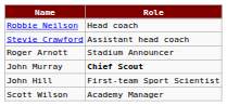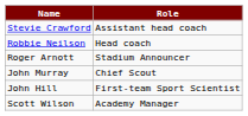 <table class="wikitable">
 <tr>
 <th style="background:maroon; color:white;" scope="col">Name</th>
 <th style="background:maroon; color:white;" scope="col">Role</th>
 </tr>
 <tr>
+<td>  <a href='#'>Stevie Crawford</a></td>
+<td>Assistant head coach</td>
+</tr>
+<tr>
 <td>  <a href='#'>Robbie Neilson</a></td>
 <td>Head coach</td>
-</tr>
-<tr>
-<td>  <a href='#'>Stevie Crawford</a></td>
-<td>Assistant head coach</td>
 </tr>
 <tr>
 <td> Roger Arnott</td>
 <td>Stadium Announcer</td>
 </tr>
 <tr>
 <td> John Murray</td>
-<td><strong>Chief Scout<br></strong></td>
+<td>Chief Scout<br></td>
 </tr>
 <tr>
 <td> John Hill</td>
 <td>First-team Sport Scientist</td>
 </tr>
 <tr>
 <td>Scott Wilson</td>
 <td>Academy Manager</td>
 </tr>
 </table>
